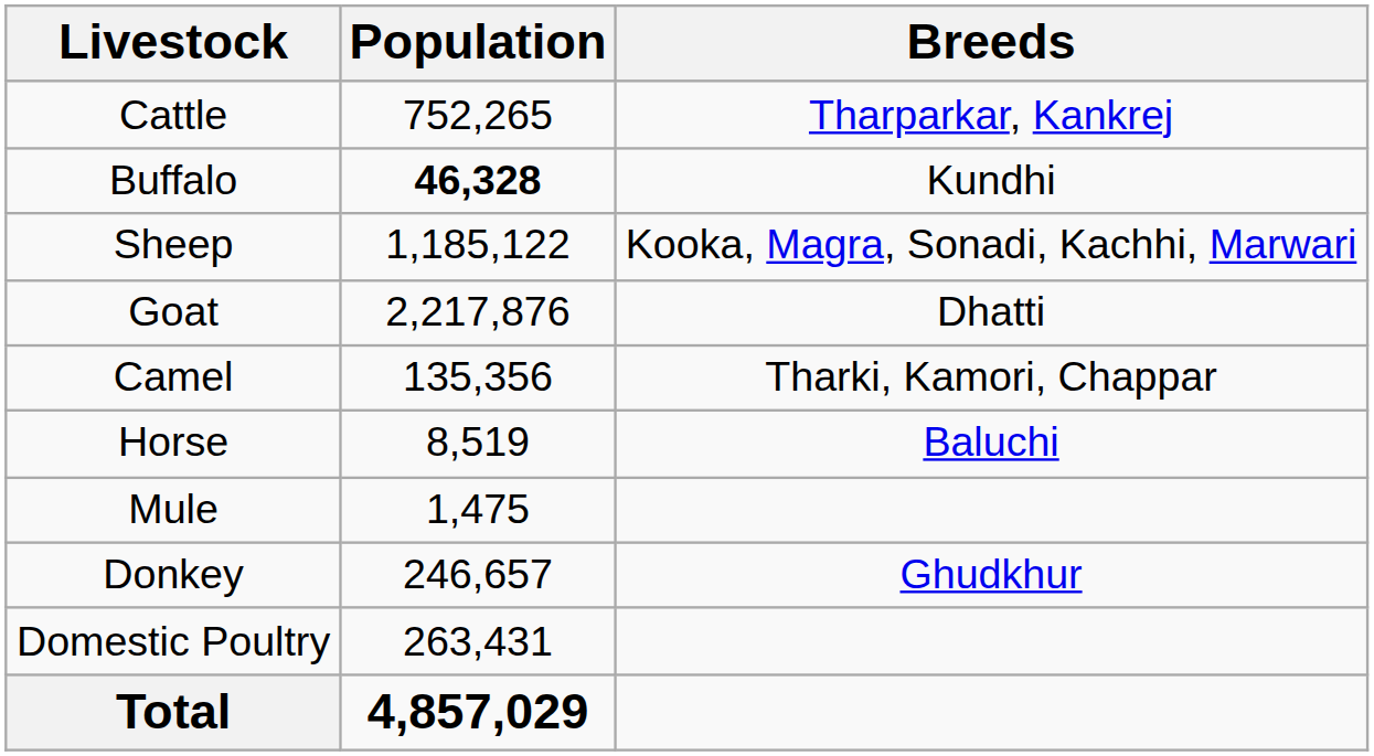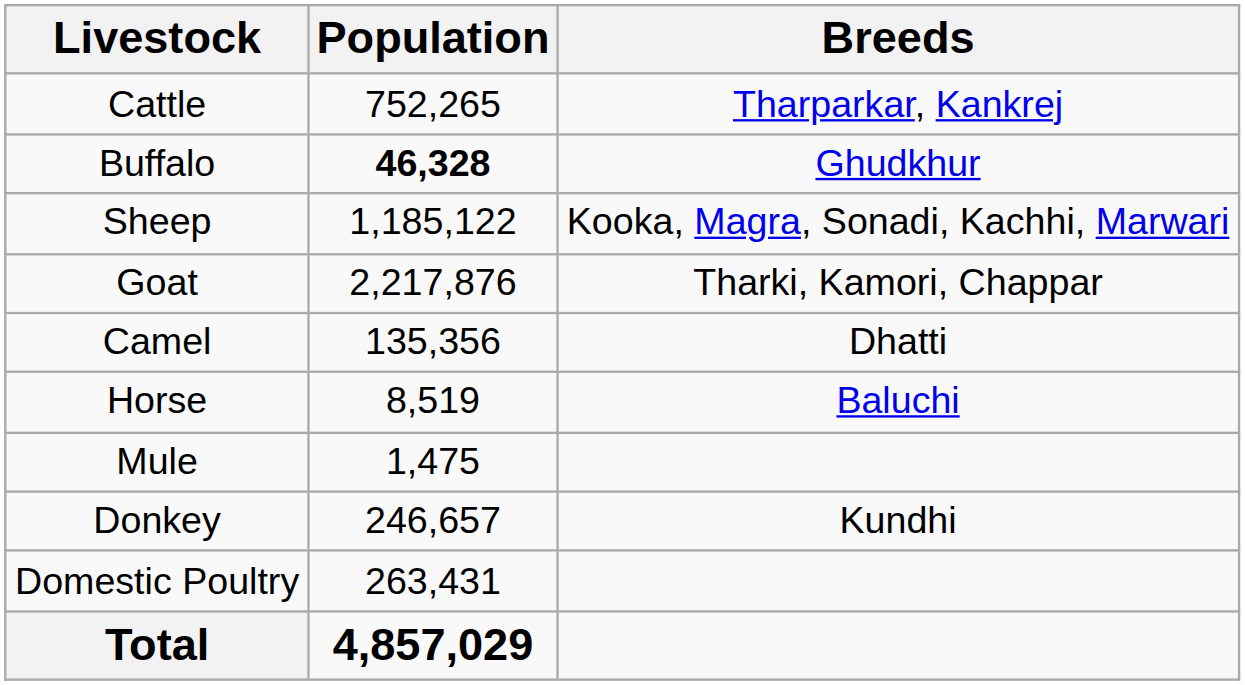 <table class="wikitable" style="margin-left: auto; margin-right: auto; text-align: center">
 <tr>
 <th><big>Livestock</big></th>
 <th><big>Population</big></th>
 <th><big>Breeds</big></th>
 </tr>
 <tr>
 <td>Cattle</td>
 <td>752,265</td>
 <td><a href='#'>Tharparkar</a>, <a href='#'>Kankrej</a></td>
 </tr>
 <tr>
 <td>Buffalo</td>
 <td><strong>46,328</strong></td>
-<td>Kundhi</td>
+<td><a href='#'>Ghudkhur</a></td>
 </tr>
 <tr>
 <td>Sheep</td>
 <td>1,185,122</td>
 <td>Kooka, <a href='#'>Magra</a>, Sonadi, Kachhi, <a href='#'>Marwari</a></td>
 </tr>
 <tr>
 <td>Goat</td>
 <td>2,217,876</td>
-<td>Dhatti</td>
+<td>Tharki, Kamori, Chappar</td>
 </tr>
 <tr>
 <td>Camel</td>
 <td>135,356</td>
-<td>Tharki, Kamori, Chappar</td>
+<td>Dhatti</td>
 </tr>
 <tr>
 <td>Horse</td>
 <td>8,519</td>
 <td><a href='#'>Baluchi</a></td>
 </tr>
 <tr>
 <td>Mule</td>
 <td>1,475</td>
 <td></td>
 </tr>
 <tr>
 <td>Donkey</td>
 <td>246,657</td>
-<td><a href='#'>Ghudkhur</a></td>
+<td>Kundhi</td>
 </tr>
 <tr>
 <td>Domestic Poultry</td>
 <td>263,431</td>
 <td></td>
 </tr>
 <tr>
 <th><big><strong>Total</strong></big></th>
 <td><strong><big>4,857,029</big></strong></td>
 </tr>
 </table>
